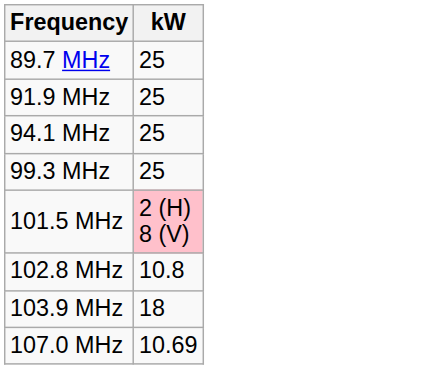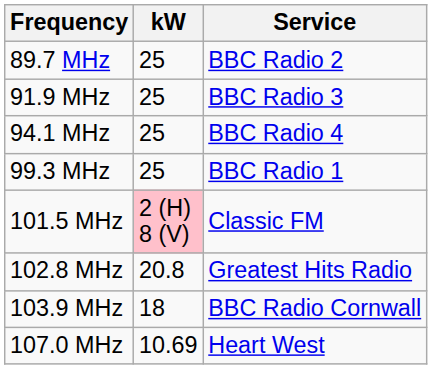 <table class="wikitable sortable">
 <tr>
 <th>Frequency</th>
 <th>kW</th>
+<th>Service</th>
 </tr>
 <tr>
 <td>89.7 <a href='#'>MHz</a></td>
 <td>25</td>
+<td><a href='#'>BBC Radio 2</a></td>
 </tr>
 <tr>
 <td>91.9 MHz</td>
 <td>25</td>
+<td><a href='#'>BBC Radio 3</a></td>
 </tr>
 <tr>
 <td>94.1 MHz</td>
 <td>25</td>
+<td><a href='#'>BBC Radio 4</a></td>
 </tr>
 <tr>
 <td>99.3 MHz</td>
 <td>25</td>
+<td><a href='#'>BBC Radio 1</a></td>
 </tr>
 <tr>
 <td>101.5 MHz</td>
 <td style="background: pink;">2 (H)<br>8 (V)</td>
+<td><a href='#'>Classic FM</a></td>
 </tr>
 <tr>
 <td>102.8 MHz</td>
-<td>10.8</td>
+<td>20.8</td>
+<td><a href='#'>Greatest Hits Radio</a></td>
 </tr>
 <tr>
 <td>103.9 MHz</td>
 <td>18</td>
+<td><a href='#'>BBC Radio Cornwall</a></td>
 </tr>
 <tr>
 <td>107.0 MHz</td>
 <td>10.69</td>
+<td><a href='#'>Heart West</a></td>
 </tr>
 </table>
